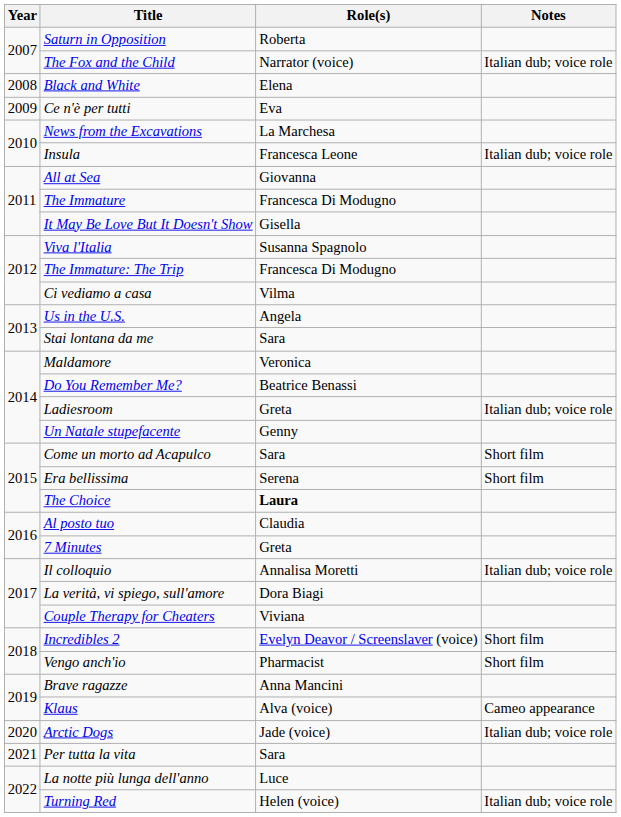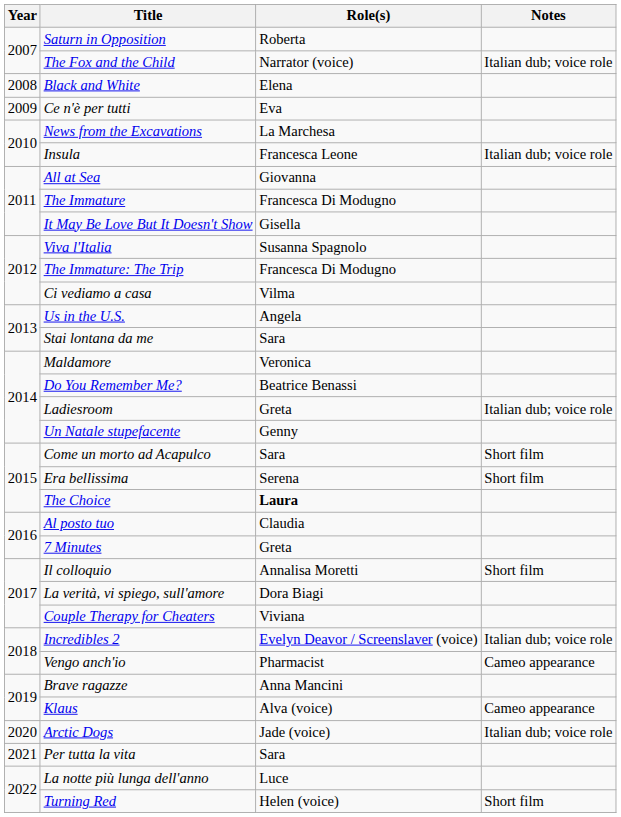 <table class="wikitable plainrowheaders sortable">
 <tr>
 <th scope="col">Year</th>
 <th scope="col">Title</th>
 <th scope="col">Role(s)</th>
 <th scope="col" class="unsortable">Notes</th>
 </tr>
 <tr>
 <td rowspan="2">2007</td>
 <td><em><a href='#'>Saturn in Opposition</a></em></td>
 <td>Roberta</td>
 <td></td>
 </tr>
 <tr>
 <td><em><a href='#'>The Fox and the Child</a></em></td>
 <td>Narrator (voice)</td>
 <td>Italian dub; voice role</td>
 </tr>
 <tr>
 <td>2008</td>
 <td><em><a href='#'>Black and White</a></em></td>
 <td>Elena</td>
 <td></td>
 </tr>
 <tr>
 <td>2009</td>
 <td><em>Ce n'è per tutti</em></td>
 <td>Eva</td>
 <td></td>
 </tr>
 <tr>
 <td rowspan="2">2010</td>
 <td><em><a href='#'>News from the Excavations</a></em></td>
 <td>La Marchesa</td>
 <td></td>
 </tr>
 <tr>
 <td><em>Insula</em></td>
 <td>Francesca Leone</td>
 <td>Italian dub; voice role</td>
 </tr>
 <tr>
 <td rowspan="3">2011</td>
 <td><em><a href='#'>All at Sea</a></em></td>
 <td>Giovanna</td>
 <td></td>
 </tr>
 <tr>
 <td><em><a href='#'>The Immature</a></em></td>
 <td>Francesca Di Modugno</td>
 <td></td>
 </tr>
 <tr>
 <td><em><a href='#'>It May Be Love But It Doesn't Show</a></em></td>
 <td>Gisella</td>
 <td></td>
 </tr>
 <tr>
 <td rowspan="3">2012</td>
 <td><em><a href='#'>Viva l'Italia</a></em></td>
 <td>Susanna Spagnolo</td>
 <td></td>
 </tr>
 <tr>
 <td><em><a href='#'>The Immature: The Trip</a></em></td>
 <td>Francesca Di Modugno</td>
 <td></td>
 </tr>
 <tr>
 <td><em>Ci vediamo a casa</em></td>
 <td>Vilma</td>
 <td></td>
 </tr>
 <tr>
 <td rowspan="2">2013</td>
 <td><em><a href='#'>Us in the U.S.</a></em></td>
 <td>Angela</td>
 <td></td>
 </tr>
 <tr>
 <td><em>Stai lontana da me</em></td>
 <td>Sara</td>
 <td></td>
 </tr>
 <tr>
 <td rowspan="4">2014</td>
 <td><em>Maldamore</em></td>
 <td>Veronica</td>
 <td></td>
 </tr>
 <tr>
 <td><em><a href='#'>Do You Remember Me?</a></em></td>
 <td>Beatrice Benassi</td>
 <td></td>
 </tr>
 <tr>
 <td><em>Ladiesroom</em></td>
 <td>Greta</td>
 <td>Italian dub; voice role</td>
 </tr>
 <tr>
 <td><em><a href='#'>Un Natale stupefacente</a></em></td>
 <td>Genny</td>
 <td></td>
 </tr>
 <tr>
 <td rowspan="3">2015</td>
 <td><em>Come un morto ad Acapulco</em></td>
 <td>Sara</td>
 <td>Short film</td>
 </tr>
 <tr>
 <td><em>Era bellissima</em></td>
 <td>Serena</td>
 <td>Short film</td>
 </tr>
 <tr>
 <td><em><a href='#'>The Choice</a></em></td>
 <td><strong>Laura</strong></td>
 <td></td>
 </tr>
 <tr>
 <td rowspan="2">2016</td>
 <td><em><a href='#'>Al posto tuo</a></em></td>
 <td>Claudia</td>
 <td></td>
 </tr>
 <tr>
 <td><em><a href='#'>7 Minutes</a></em></td>
 <td>Greta</td>
 <td></td>
 </tr>
 <tr>
 <td rowspan="3">2017</td>
 <td><em>Il colloquio</em></td>
 <td>Annalisa Moretti</td>
-<td>Italian dub; voice role</td>
+<td>Short film</td>
 </tr>
 <tr>
 <td><em>La verità, vi spiego, sull'amore</em></td>
 <td>Dora Biagi</td>
 <td></td>
 </tr>
 <tr>
 <td><em><a href='#'>Couple Therapy for Cheaters</a></em></td>
 <td>Viviana</td>
 <td></td>
 </tr>
 <tr>
 <td rowspan="2">2018</td>
 <td><em><a href='#'>Incredibles 2</a></em></td>
 <td><a href='#'>Evelyn Deavor / Screenslaver</a> (voice)</td>
-<td>Short film</td>
+<td>Italian dub; voice role</td>
 </tr>
 <tr>
 <td><em>Vengo anch'io</em></td>
 <td>Pharmacist</td>
-<td>Short film</td>
+<td>Cameo appearance</td>
 </tr>
 <tr>
 <td rowspan="2">2019</td>
 <td><em>Brave ragazze</em></td>
 <td>Anna Mancini</td>
 <td></td>
 </tr>
 <tr>
 <td><em><a href='#'>Klaus</a></em></td>
 <td>Alva (voice)</td>
 <td>Cameo appearance</td>
 </tr>
 <tr>
 <td>2020</td>
 <td><em><a href='#'>Arctic Dogs</a></em></td>
 <td>Jade (voice)</td>
 <td>Italian dub; voice role</td>
 </tr>
 <tr>
 <td>2021</td>
 <td><em>Per tutta la vita</em></td>
 <td>Sara</td>
 <td></td>
 </tr>
 <tr>
 <td rowspan="2">2022</td>
 <td><em>La notte più lunga dell'anno</em></td>
 <td>Luce</td>
 <td></td>
 </tr>
 <tr>
 <td><em><a href='#'>Turning Red</a></em></td>
 <td>Helen (voice)</td>
-<td>Italian dub; voice role</td>
+<td>Short film</td>
 </tr>
 </table>
